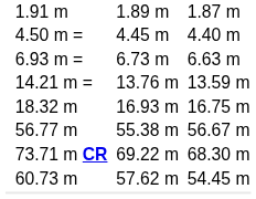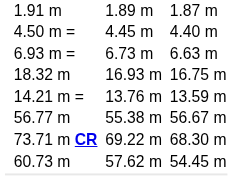 <table>
 <tr>
 <td></td>
 <td></td>
 <td>1.91 m</td>
 <td></td>
 <td>1.89 m </td>
 <td></td>
 <td>1.87 m </td>
 </tr>
 <tr>
 <td></td>
 <td></td>
 <td>4.50 m =</td>
 <td></td>
 <td>4.45 m</td>
 <td></td>
 <td>4.40 m </td>
 </tr>
 <tr>
 <td></td>
 <td></td>
 <td>6.93 m =</td>
 <td></td>
 <td>6.73 m</td>
 <td></td>
 <td>6.63 m</td>
 </tr>
 <tr>
 <td></td>
 <td></td>
+<td>18.32 m </td>
+<td></td>
+<td>16.93 m </td>
+<td></td>
+<td>16.75 m</td>
+</tr>
+<tr>
+<td></td>
+<td></td>
 <td>14.21 m =</td>
 <td></td>
 <td>13.76 m</td>
 <td></td>
 <td>13.59 m</td>
-</tr>
-<tr>
-<td></td>
-<td></td>
-<td>18.32 m </td>
-<td></td>
-<td>16.93 m </td>
-<td></td>
-<td>16.75 m</td>
 </tr>
 <tr>
 <td></td>
 <td></td>
 <td>56.77 m</td>
 <td></td>
 <td>55.38 m</td>
 <td></td>
 <td>56.67 m</td>
 </tr>
 <tr>
 <td></td>
 <td></td>
 <td>73.71 m <strong><a href='#'>CR</a></strong></td>
 <td></td>
 <td>69.22 m</td>
 <td></td>
 <td>68.30 m</td>
 </tr>
 <tr>
 <td></td>
 <td></td>
 <td>60.73 m</td>
 <td></td>
 <td>57.62 m</td>
 <td></td>
 <td>54.45 m</td>
 </tr>
 <tr style="background:#e8e8e8;">
 <td colspan=7></td>
 </tr>
 </table>
